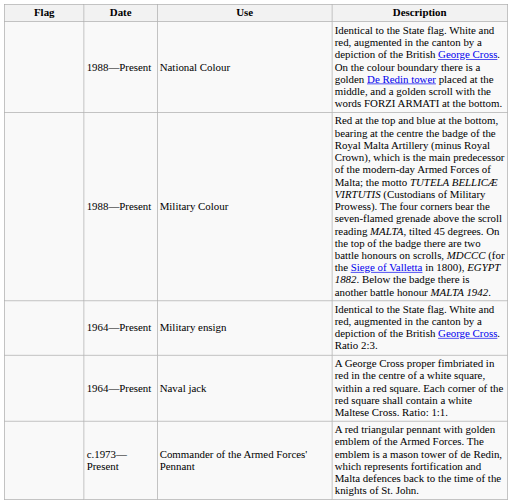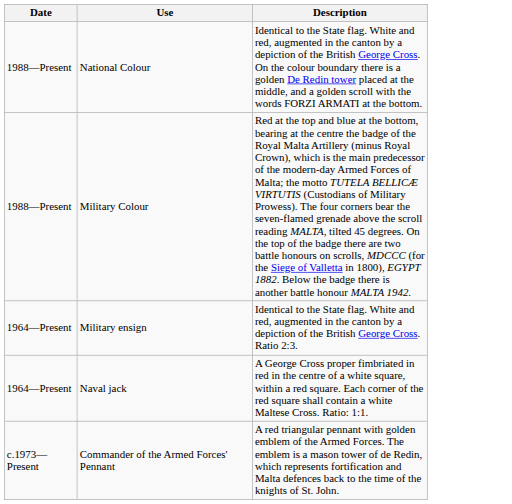 <table class="wikitable">
 <tr>
-<th style="width:110px;">Flag</th>
 <th style="width:100px;">Date</th>
 <th style="width:250px;">Use</th>
 <th style="width:250px;">Description</th>
 </tr>
 <tr>
-<td></td>
 <td>1988—Present</td>
 <td>National Colour</td>
 <td>Identical to the State flag. White and red, augmented in the canton by a depiction of the British <a href='#'>George Cross</a>. On the colour boundary there is a golden <a href='#'>De Redin tower</a> placed at the middle, and a golden scroll with the words FORZI ARMATI at the bottom.</td>
 </tr>
 <tr>
-<td></td>
 <td>1988—Present</td>
 <td>Military Colour</td>
 <td>Red at the top and blue at the bottom, bearing at the centre the badge of the Royal Malta Artillery (minus Royal Crown), which is the main predecessor of the modern-day Armed Forces of Malta; the motto <em>TUTELA BELLICÆ VIRTUTIS</em> (Custodians of Military Prowess). The four corners bear the seven-flamed grenade above the scroll reading <em>MALTA</em>, tilted 45 degrees. On the top of the badge there are two battle honours on scrolls,  <em>MDCCC</em> (for the <a href='#'>Siege of Valletta</a> in 1800),  <em>EGYPT 1882</em>. Below the badge there is another battle honour <em>MALTA 1942</em>.</td>
 </tr>
 <tr>
-<td></td>
 <td>1964—Present</td>
 <td>Military ensign</td>
 <td>Identical to the State flag. White and red, augmented in the canton by a depiction of the British <a href='#'>George Cross</a>. Ratio 2:3.</td>
 </tr>
 <tr>
-<td></td>
 <td>1964—Present</td>
 <td>Naval jack</td>
 <td>A George Cross proper fimbriated in red in the centre of a white square, within a red square. Each corner of the red square shall contain a white Maltese Cross. Ratio: 1:1.</td>
 </tr>
 <tr>
-<td></td>
 <td>c.1973—Present</td>
 <td>Commander of the Armed Forces' Pennant</td>
 <td>A red triangular pennant with golden emblem of the Armed Forces. The emblem is a mason tower of de Redin, which represents fortification and Malta defences back to the time of the knights of St. John.</td>
 </tr>
 </table>
